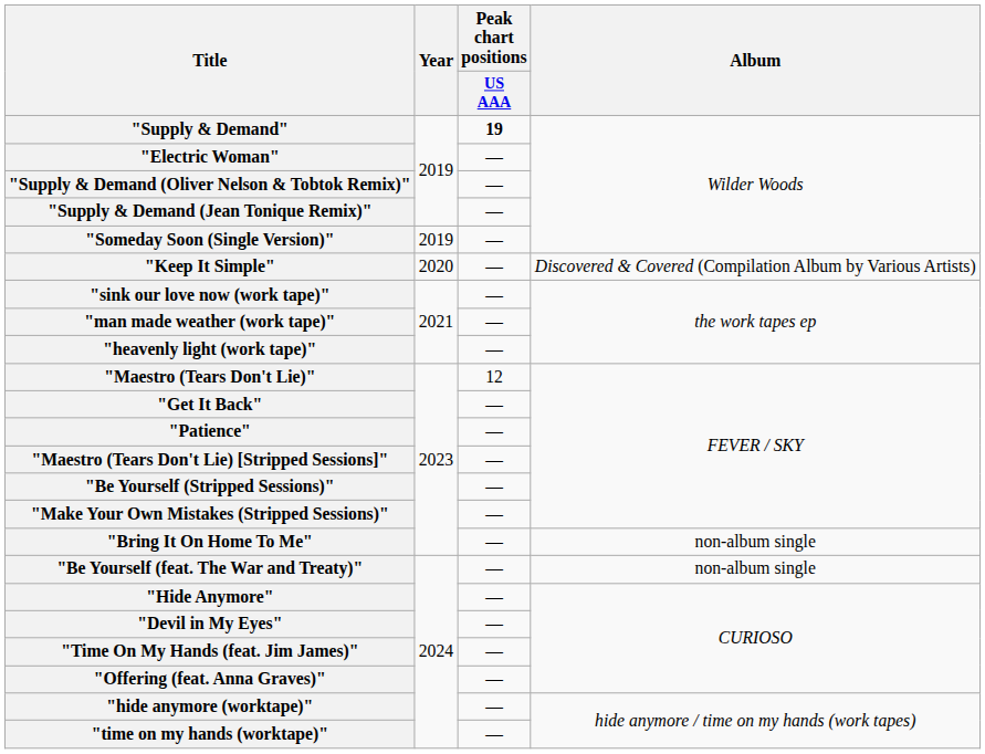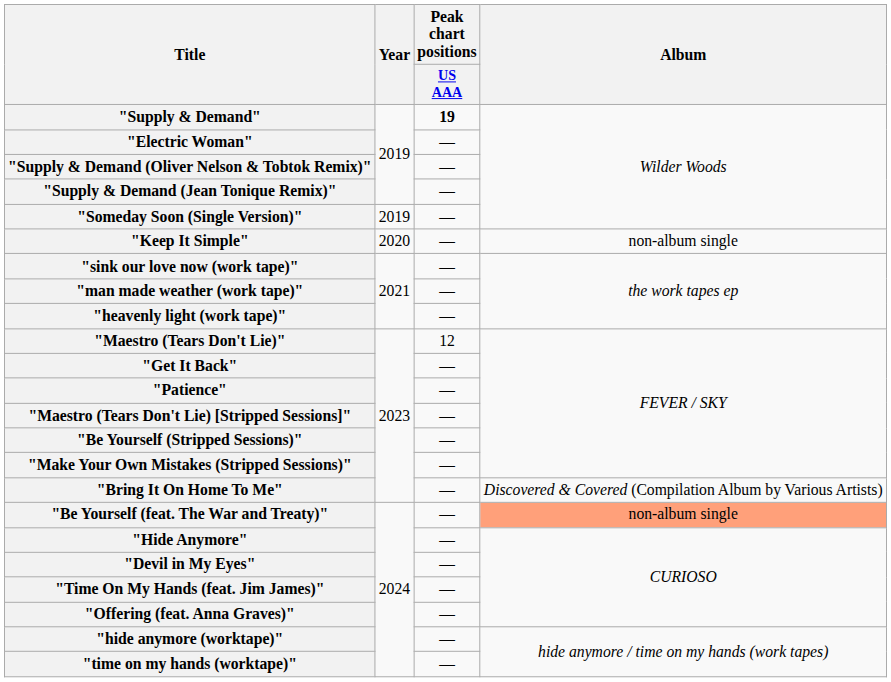 <table class="wikitable plainrowheaders" style="text-align:center;">
 <tr>
 <th scope="col" rowspan="2">Title</th>
 <th scope="col" rowspan="2">Year</th>
 <th scope="col">Peak chart positions</th>
 <th scope="col" rowspan="2">Album</th>
 </tr>
 <tr>
 <th scope="col" style="width:3em;font-size:90%;"><a href='#'>US<br>AAA</a><br></th>
 </tr>
 <tr>
 <th scope="row">"Supply & Demand"</th>
 <td rowspan="4">2019</td>
 <td><strong>19</strong></td>
 <td rowspan="5"><em>Wilder Woods</em></td>
 </tr>
 <tr>
 <th scope="row">"Electric Woman"</th>
 <td>—</td>
 </tr>
 <tr>
 <th scope="row">"Supply & Demand (Oliver Nelson & Tobtok Remix)"</th>
 <td>—</td>
 </tr>
 <tr>
 <th scope="row">"Supply & Demand (Jean Tonique Remix)"</th>
 <td>—</td>
 </tr>
 <tr>
 <th scope="row">"Someday Soon (Single Version)"</th>
 <td>2019</td>
 <td>—</td>
 </tr>
 <tr>
 <th scope="row">"Keep It Simple"</th>
 <td>2020</td>
 <td>—</td>
-<td><em>Discovered & Covered</em> (Compilation Album by Various Artists)</td>
+<td>non-album single</td>
 </tr>
 <tr>
 <th scope="row">"sink our love now (work tape)"</th>
 <td rowspan="3">2021</td>
 <td>—</td>
 <td rowspan="3"><em>the work tapes ep</em></td>
 </tr>
 <tr>
 <th scope="row">"man made weather (work tape)"</th>
 <td>—</td>
 </tr>
 <tr>
 <th scope="row">"heavenly light (work tape)"</th>
 <td>—</td>
 </tr>
 <tr>
 <th scope="row">"Maestro (Tears Don't Lie)"</th>
 <td rowspan="7">2023</td>
 <td>12</td>
 <td rowspan="6"><em>FEVER / SKY</em></td>
 </tr>
 <tr>
 <th scope="row">"Get It Back"</th>
 <td>—</td>
 </tr>
 <tr>
 <th scope="row">"Patience"</th>
 <td>—</td>
 </tr>
 <tr>
 <th scope="row">"Maestro (Tears Don't Lie) [Stripped Sessions]"</th>
 <td>—</td>
 </tr>
 <tr>
 <th scope="row">"Be Yourself (Stripped Sessions)"</th>
 <td>—</td>
 </tr>
 <tr>
 <th scope="row">"Make Your Own Mistakes (Stripped Sessions)"</th>
 <td>—</td>
 </tr>
 <tr>
 <th scope="row">"Bring It On Home To Me"</th>
 <td>—</td>
-<td>non-album single</td>
+<td><em>Discovered & Covered</em> (Compilation Album by Various Artists)</td>
 </tr>
 <tr>
 <th scope="row">"Be Yourself (feat. The War and Treaty)"</th>
 <td rowspan="7">2024</td>
 <td>—</td>
-<td>non-album single</td>
+<td style="background: lightsalmon;">non-album single</td>
 </tr>
 <tr>
 <th scope="row">"Hide Anymore"</th>
 <td>—</td>
 <td rowspan="4"><em>CURIOSO</em></td>
 </tr>
 <tr>
 <th scope="row">"Devil in My Eyes"</th>
 <td>—</td>
 </tr>
 <tr>
 <th scope="row">"Time On My Hands (feat. Jim James)"</th>
 <td>—</td>
 </tr>
 <tr>
 <th scope="row">"Offering (feat. Anna Graves)"</th>
 <td>—</td>
 </tr>
 <tr>
 <th scope="row">"hide anymore (worktape)"</th>
 <td>—</td>
 <td rowspan="2"><em>hide anymore / time on my hands (work tapes)</em></td>
 </tr>
 <tr>
 <th scope="row">"time on my hands (worktape)"</th>
 <td>—</td>
 </tr>
 </table>
